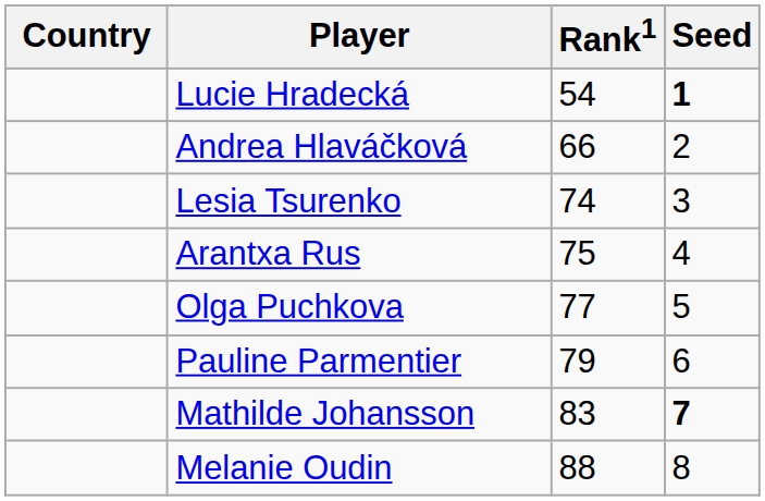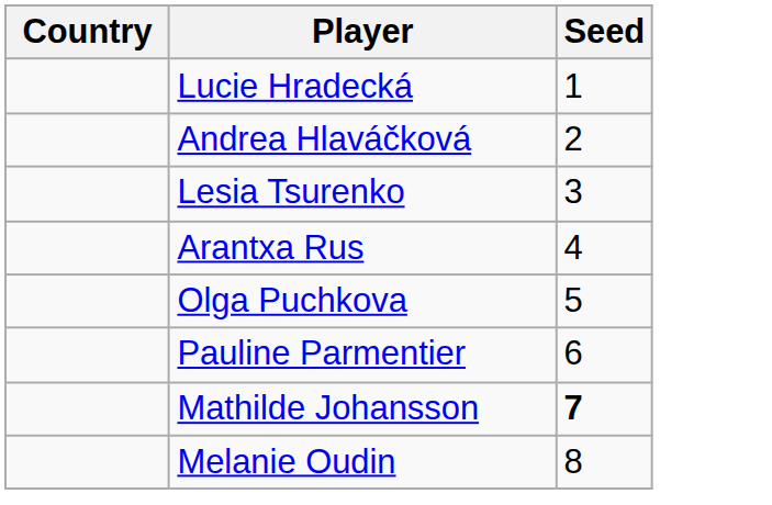 <table class="sortable wikitable">
 <tr>
 <th width="70">Country</th>
 <th width="175">Player</th>
-<th>Rank<sup>1</sup></th>
 <th>Seed</th>
 </tr>
 <tr>
 <td></td>
 <td><a href='#'>Lucie Hradecká</a></td>
-<td>54</td>
-<td><strong>1</strong></td>
+<td>1</td>
 </tr>
 <tr>
 <td></td>
 <td><a href='#'>Andrea Hlaváčková</a></td>
-<td>66</td>
 <td>2</td>
 </tr>
 <tr>
 <td></td>
 <td><a href='#'>Lesia Tsurenko</a></td>
-<td>74</td>
 <td>3</td>
 </tr>
 <tr>
 <td></td>
 <td><a href='#'>Arantxa Rus</a></td>
-<td>75</td>
 <td>4</td>
 </tr>
 <tr>
 <td></td>
 <td><a href='#'>Olga Puchkova</a></td>
-<td>77</td>
 <td>5</td>
 </tr>
 <tr>
 <td></td>
 <td><a href='#'>Pauline Parmentier</a></td>
-<td>79</td>
 <td>6</td>
 </tr>
 <tr>
 <td></td>
 <td><a href='#'>Mathilde Johansson</a></td>
-<td>83</td>
 <td><strong>7</strong></td>
 </tr>
 <tr>
 <td></td>
 <td><a href='#'>Melanie Oudin</a></td>
-<td>88</td>
 <td>8</td>
 </tr>
 </table>
